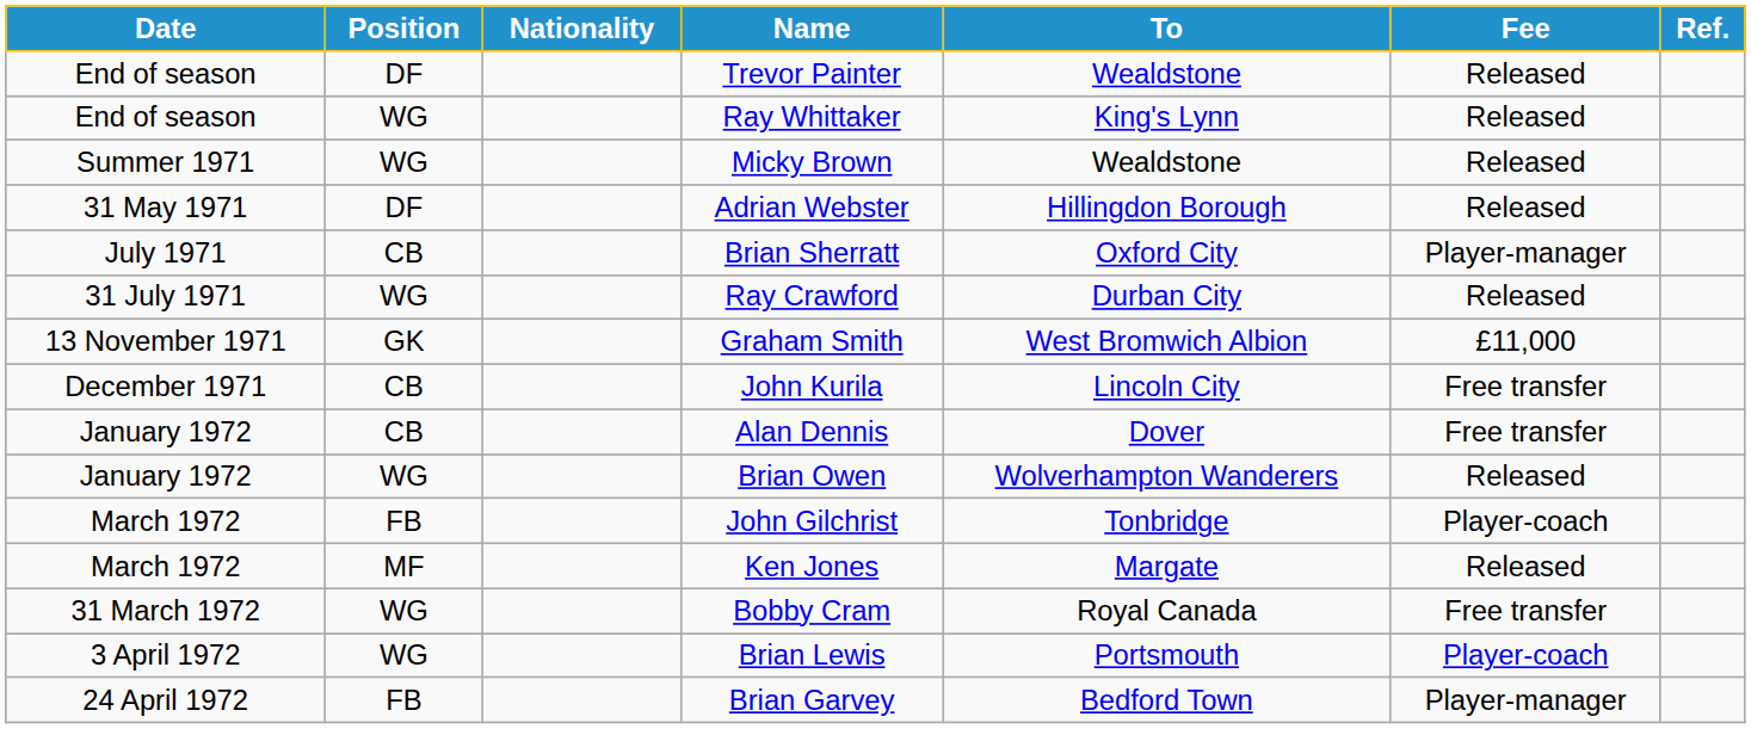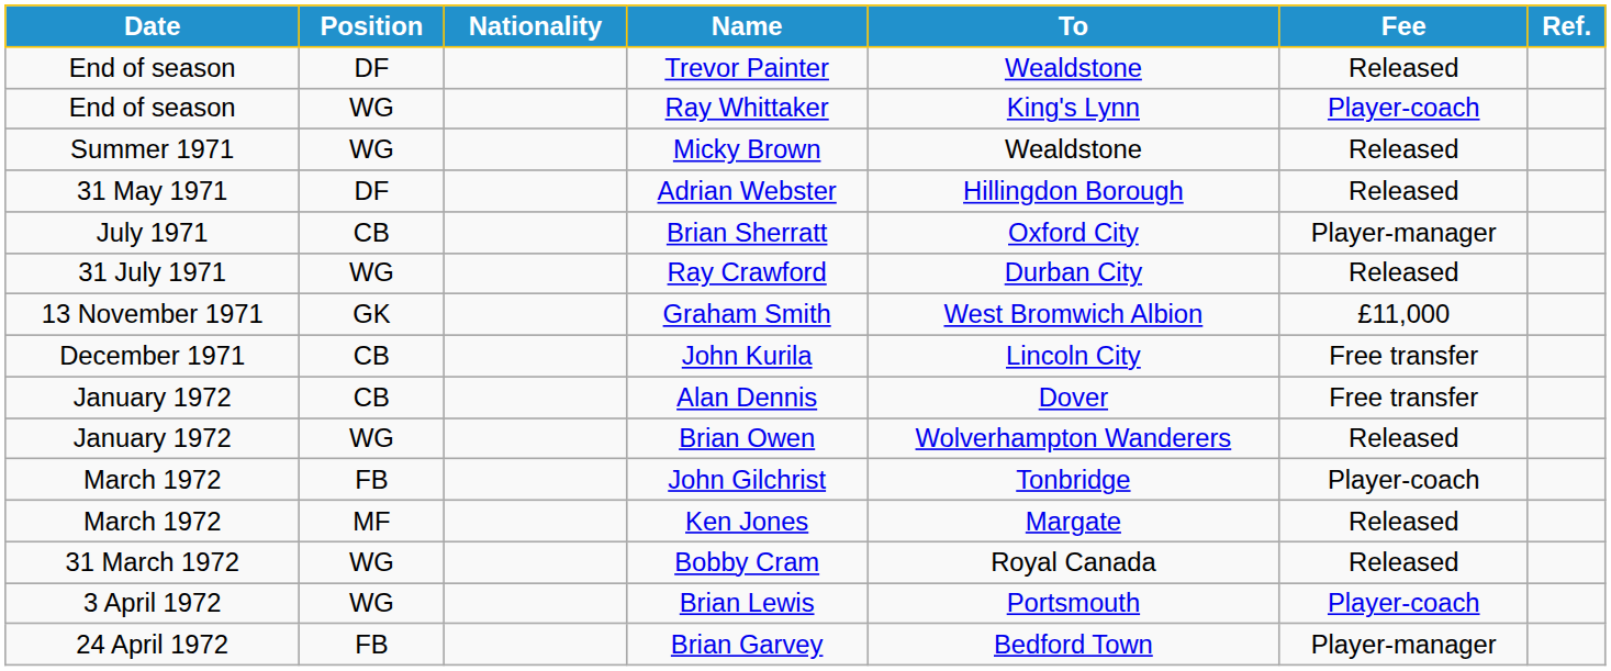 <table class="wikitable" style="text-align:center; font-size:90%; width:100%;">
 <tr>
 <th style="background:#2191CC; color:white; border:1px solid #F7C408; text-align:center;">Date</th>
 <th style="background:#2191CC; color:white; border:1px solid #F7C408; text-align:center;">Position</th>
 <th style="background:#2191CC; color:white; border:1px solid #F7C408; text-align:center;">Nationality</th>
 <th style="background:#2191CC; color:white; border:1px solid #F7C408; text-align:center;">Name</th>
 <th style="background:#2191CC; color:white; border:1px solid #F7C408; text-align:center;">To</th>
 <th style="background:#2191CC; color:white; border:1px solid #F7C408; text-align:center;">Fee</th>
 <th style="background:#2191CC; color:white; border:1px solid #F7C408; text-align:center;">Ref.</th>
 </tr>
 <tr>
 <td>End of season</td>
 <td>DF</td>
 <td></td>
 <td><a href='#'>Trevor Painter</a></td>
 <td> <a href='#'>Wealdstone</a></td>
 <td>Released</td>
 <td></td>
 </tr>
 <tr>
 <td>End of season</td>
 <td>WG</td>
 <td></td>
 <td><a href='#'>Ray Whittaker</a></td>
 <td> <a href='#'>King's Lynn</a></td>
-<td>Released</td>
+<td><a href='#'>Player-coach</a></td>
 <td></td>
 </tr>
 <tr>
 <td>Summer 1971</td>
 <td>WG</td>
 <td></td>
 <td><a href='#'>Micky Brown</a></td>
 <td> Wealdstone</td>
 <td>Released</td>
 <td></td>
 </tr>
 <tr>
 <td>31 May 1971</td>
 <td>DF</td>
 <td></td>
 <td><a href='#'>Adrian Webster</a></td>
 <td> <a href='#'>Hillingdon Borough</a></td>
 <td>Released</td>
 <td></td>
 </tr>
 <tr>
 <td>July 1971</td>
 <td>CB</td>
 <td></td>
 <td><a href='#'>Brian Sherratt</a></td>
 <td> <a href='#'>Oxford City</a></td>
 <td>Player-manager</td>
 <td></td>
 </tr>
 <tr>
 <td>31 July 1971</td>
 <td>WG</td>
 <td></td>
 <td><a href='#'>Ray Crawford</a></td>
 <td> <a href='#'>Durban City</a></td>
 <td>Released</td>
 <td></td>
 </tr>
 <tr>
 <td>13 November 1971</td>
 <td>GK</td>
 <td></td>
 <td><a href='#'>Graham Smith</a></td>
 <td> <a href='#'>West Bromwich Albion</a></td>
 <td>£11,000</td>
 <td></td>
 </tr>
 <tr>
 <td>December 1971</td>
 <td>CB</td>
 <td></td>
 <td><a href='#'>John Kurila</a></td>
 <td> <a href='#'>Lincoln City</a></td>
 <td>Free transfer</td>
 <td></td>
 </tr>
 <tr>
 <td>January 1972</td>
 <td>CB</td>
 <td></td>
 <td><a href='#'>Alan Dennis</a></td>
 <td> <a href='#'>Dover</a></td>
 <td>Free transfer</td>
 <td></td>
 </tr>
 <tr>
 <td>January 1972</td>
 <td>WG</td>
 <td></td>
 <td><a href='#'>Brian Owen</a></td>
 <td> <a href='#'>Wolverhampton Wanderers</a></td>
 <td>Released</td>
 <td></td>
 </tr>
 <tr>
 <td>March 1972</td>
 <td>FB</td>
 <td></td>
 <td><a href='#'>John Gilchrist</a></td>
 <td> <a href='#'>Tonbridge</a></td>
 <td>Player-coach</td>
 <td></td>
 </tr>
 <tr>
 <td>March 1972</td>
 <td>MF</td>
 <td></td>
 <td><a href='#'>Ken Jones</a></td>
 <td> <a href='#'>Margate</a></td>
 <td>Released</td>
 <td></td>
 </tr>
 <tr>
 <td>31 March 1972</td>
 <td>WG</td>
 <td></td>
 <td><a href='#'>Bobby Cram</a></td>
 <td> Royal Canada</td>
-<td>Free transfer</td>
+<td>Released</td>
 <td></td>
 </tr>
 <tr>
 <td>3 April 1972</td>
 <td>WG</td>
 <td></td>
 <td><a href='#'>Brian Lewis</a></td>
 <td> <a href='#'>Portsmouth</a></td>
 <td><a href='#'>Player-coach</a></td>
 <td></td>
 </tr>
 <tr>
 <td>24 April 1972</td>
 <td>FB</td>
 <td></td>
 <td><a href='#'>Brian Garvey</a></td>
 <td> <a href='#'>Bedford Town</a></td>
 <td>Player-manager</td>
 <td></td>
 </tr>
 </table>
